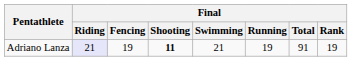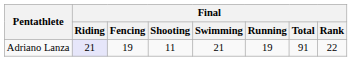 <table class=wikitable style="font-size:90%">
 <tr>
 <th rowspan=2>Pentathlete</th>
 <th colspan=7>Final</th>
 </tr>
 <tr>
 <th>Riding</th>
 <th>Fencing</th>
 <th>Shooting</th>
 <th>Swimming</th>
 <th>Running</th>
 <th>Total</th>
 <th>Rank</th>
 </tr>
 <tr>
 <td>Adriano Lanza</td>
 <td align=center style="background: lavender;">21</td>
 <td align=center>19</td>
-<td align=center><strong>11</strong></td>
+<td align=center>11</td>
 <td align=center>21</td>
 <td align=center>19</td>
 <td align=center>91</td>
-<td align=center>19</td>
+<td align=center>22</td>
 </tr>
 </table>
